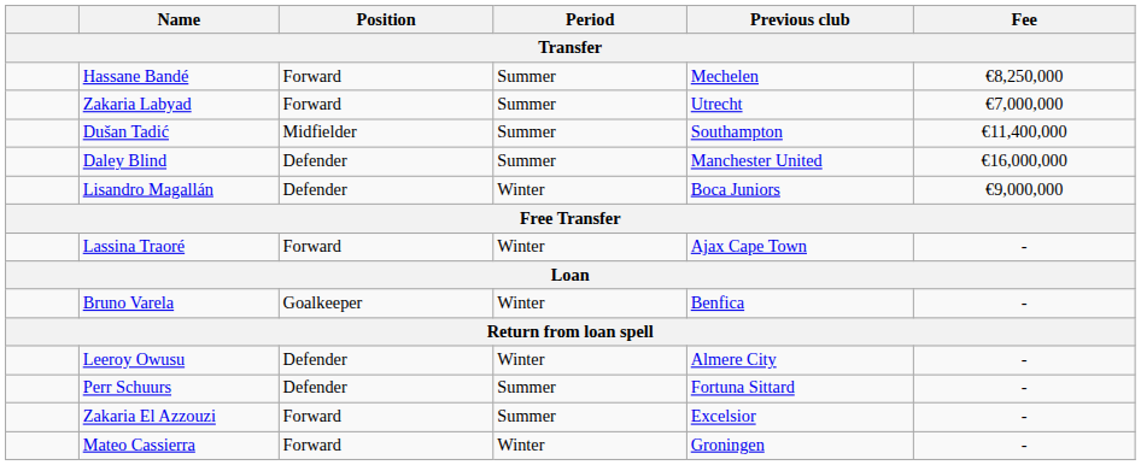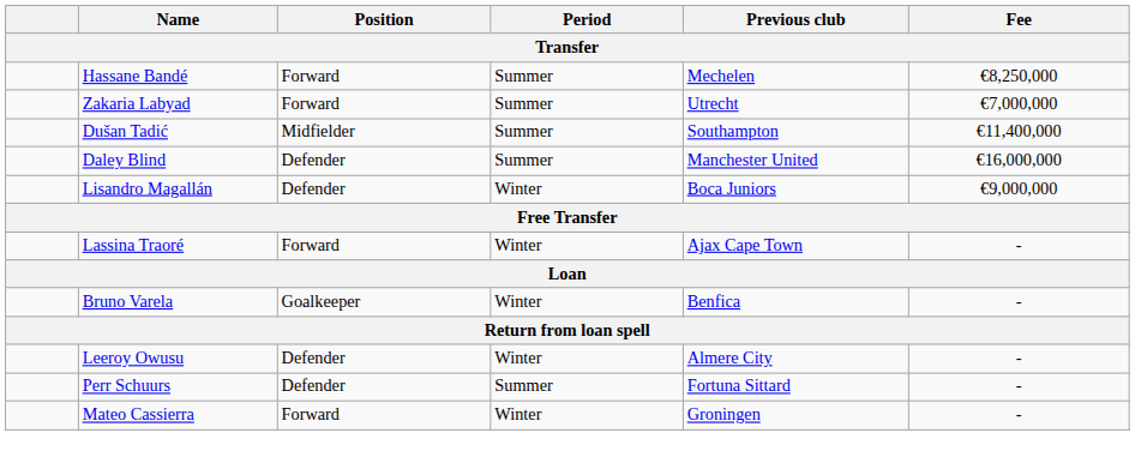 <table class="wikitable" style="width:45%; font-size:85%;">
 <tr>
 <th width="2%"></th>
 <th width="5%">Name</th>
 <th width="5%">Position</th>
 <th width="5%">Period</th>
 <th width="5%">Previous club</th>
 <th width="5%">Fee</th>
 </tr>
 <tr>
 <th colspan="6" align="center">Transfer</th>
 </tr>
 <tr>
 <td align=center></td>
 <td align=left> <a href='#'>Hassane Bandé</a></td>
 <td align=left>Forward</td>
 <td align=left>Summer</td>
 <td align=left> <a href='#'>Mechelen</a></td>
 <td align=center>€8,250,000</td>
 </tr>
 <tr>
 <td align=center></td>
 <td align=left> <a href='#'>Zakaria Labyad</a></td>
 <td align=left>Forward</td>
 <td align=left>Summer</td>
 <td align=left> <a href='#'>Utrecht</a></td>
 <td align=center>€7,000,000</td>
 </tr>
 <tr>
 <td align=center></td>
 <td align=left> <a href='#'>Dušan Tadić</a></td>
 <td align=left>Midfielder</td>
 <td align=left>Summer</td>
 <td align=left> <a href='#'>Southampton</a></td>
 <td align=center>€11,400,000</td>
 </tr>
 <tr>
 <td align=center></td>
 <td align=left> <a href='#'>Daley Blind</a></td>
 <td align=left>Defender</td>
 <td align=left>Summer</td>
 <td align=left> <a href='#'>Manchester United</a></td>
 <td align=center>€16,000,000</td>
 </tr>
 <tr>
 <td align=center></td>
 <td align=left> <a href='#'>Lisandro Magallán</a></td>
 <td align=left>Defender</td>
 <td align=left>Winter</td>
 <td align=left> <a href='#'>Boca Juniors</a></td>
 <td align=center>€9,000,000</td>
 </tr>
 <tr>
 <th colspan="6" align="center">Free Transfer</th>
 </tr>
 <tr>
 <td align=center></td>
 <td align=left> <a href='#'>Lassina Traoré</a></td>
 <td align=left>Forward</td>
 <td align=left>Winter</td>
 <td align=left> <a href='#'>Ajax Cape Town</a></td>
 <td align=center>-</td>
 </tr>
 <tr>
 <th colspan="6" align="center">Loan</th>
 </tr>
 <tr>
 <td align=center></td>
 <td align=left> <a href='#'>Bruno Varela</a></td>
 <td align=left>Goalkeeper</td>
 <td align=left>Winter</td>
 <td align=left> <a href='#'>Benfica</a></td>
 <td align=center>-</td>
 </tr>
 <tr>
 <th colspan="6" align="center">Return from loan spell</th>
 </tr>
 <tr>
 <td align=center></td>
 <td align=left> <a href='#'>Leeroy Owusu</a></td>
 <td align=left>Defender</td>
 <td align=left>Winter</td>
 <td align=left> <a href='#'>Almere City</a></td>
 <td align=center>-</td>
 </tr>
 <tr>
 <td align=center></td>
 <td align=left> <a href='#'>Perr Schuurs</a></td>
 <td align=left>Defender</td>
 <td align=left>Summer</td>
 <td align=left> <a href='#'>Fortuna Sittard</a></td>
 <td align=center>-</td>
 </tr>
 <tr>
 <td align=center></td>
-<td align=left> <a href='#'>Zakaria El Azzouzi</a></td>
-<td align=left>Forward</td>
-<td align=left>Summer</td>
-<td align=left> <a href='#'>Excelsior</a></td>
-<td align=center>-</td>
-</tr>
-<tr>
-<td align=center></td>
 <td align=left> <a href='#'>Mateo Cassierra</a></td>
 <td align=left>Forward</td>
 <td align=left>Winter</td>
 <td align=left> <a href='#'>Groningen</a></td>
 <td align=center>-</td>
 </tr>
 </table>
